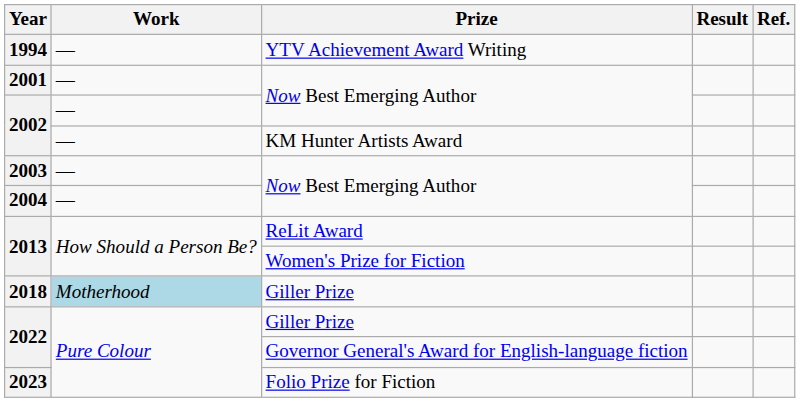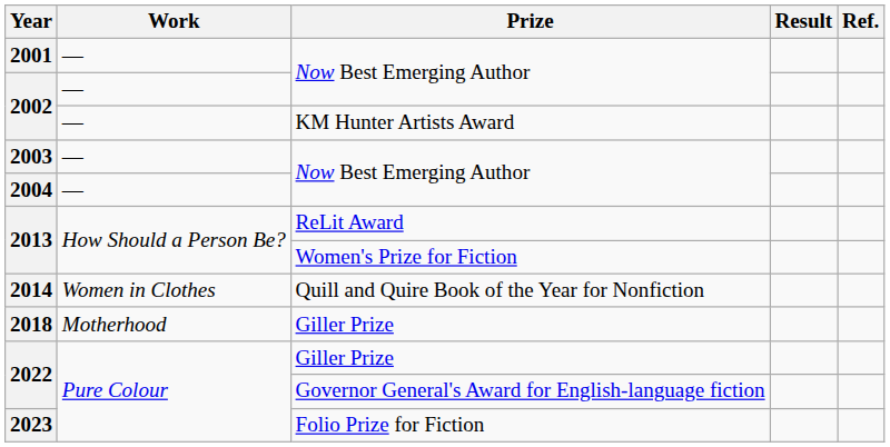 <table class="wikitable sortable">
 <tr>
 <th>Year</th>
 <th>Work</th>
 <th>Prize</th>
 <th>Result</th>
 <th>Ref.</th>
-</tr>
-<tr>
-<th>1994</th>
-<td>—</td>
-<td><a href='#'>YTV Achievement Award</a> Writing</td>
-<td></td>
-<td></td>
 </tr>
 <tr>
 <th>2001</th>
 <td>—</td>
 <td rowspan="2"><em><a href='#'>Now</a></em> Best Emerging Author</td>
 <td></td>
 <td></td>
 </tr>
 <tr>
 <th rowspan="2">2002</th>
 <td>—</td>
 <td></td>
 <td></td>
 </tr>
 <tr>
 <td>—</td>
 <td>KM Hunter Artists Award</td>
 <td></td>
 <td></td>
 </tr>
 <tr>
 <th>2003</th>
 <td>—</td>
 <td rowspan="2"><em><a href='#'>Now</a></em> Best Emerging Author</td>
 <td></td>
 <td></td>
 </tr>
 <tr>
 <th>2004</th>
 <td>—</td>
 <td></td>
 <td></td>
 </tr>
 <tr>
 <th rowspan="2">2013</th>
 <td rowspan="2"><em>How Should a Person Be?</em></td>
 <td><a href='#'>ReLit Award</a></td>
 <td></td>
 <td></td>
 </tr>
 <tr>
 <td><a href='#'>Women's Prize for Fiction</a></td>
 <td></td>
 <td></td>
 </tr>
 <tr>
+<th>2014</th>
+<td><em>Women in Clothes</em></td>
+<td>Quill and Quire Book of the Year for Nonfiction</td>
+<td></td>
+<td></td>
+</tr>
+<tr>
 <th>2018</th>
-<td style="background: lightblue;"><em>Motherhood</em></td>
+<td><em>Motherhood</em></td>
 <td><a href='#'>Giller Prize</a></td>
 <td></td>
 <td></td>
 </tr>
 <tr>
 <th rowspan="2">2022</th>
 <td rowspan="3"><em><a href='#'>Pure Colour</a></em></td>
 <td><a href='#'>Giller Prize</a></td>
 <td></td>
 <td></td>
 </tr>
 <tr>
 <td><a href='#'>Governor General's Award for English-language fiction</a></td>
 <td></td>
 <td></td>
 </tr>
 <tr>
 <th>2023</th>
 <td><a href='#'>Folio Prize</a> for Fiction</td>
 <td></td>
 <td></td>
 </tr>
 </table>
